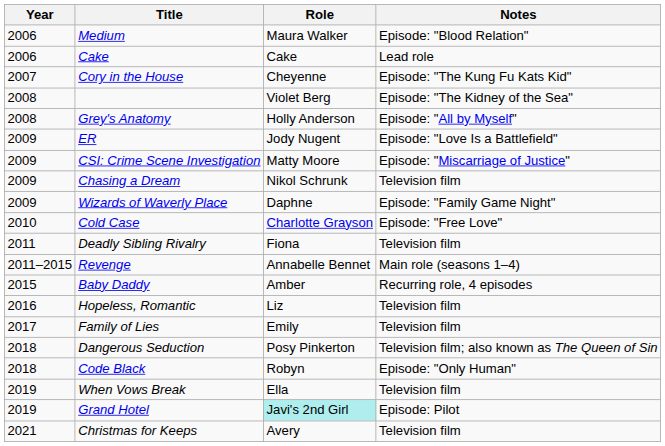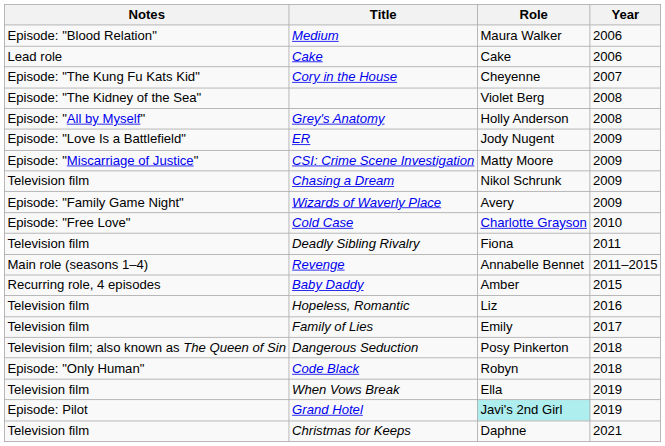 <table class="wikitable sortable">
 <tr>
-<th>Year</th>
+<th class="unsortable">Notes</th>
 <th>Title</th>
 <th>Role</th>
-<th class="unsortable">Notes</th>
+<th>Year</th>
 </tr>
 <tr>
-<td>2006</td>
+<td>Episode: "Blood Relation"</td>
 <td><em><a href='#'>Medium</a></em></td>
 <td>Maura Walker</td>
-<td>Episode: "Blood Relation"</td>
+<td>2006</td>
 </tr>
 <tr>
-<td>2006</td>
+<td>Lead role</td>
 <td><em><a href='#'>Cake</a></em></td>
 <td>Cake</td>
-<td>Lead role</td>
+<td>2006</td>
 </tr>
 <tr>
-<td>2007</td>
+<td>Episode: "The Kung Fu Kats Kid"</td>
 <td><em><a href='#'>Cory in the House</a></em></td>
 <td>Cheyenne</td>
-<td>Episode: "The Kung Fu Kats Kid"</td>
+<td>2007</td>
 </tr>
 <tr>
-<td>2008</td>
+<td>Episode: "The Kidney of the Sea"</td>
 <td><em></em></td>
 <td>Violet Berg</td>
-<td>Episode: "The Kidney of the Sea"</td>
+<td>2008</td>
 </tr>
 <tr>
-<td>2008</td>
+<td>Episode: "<a href='#'>All by Myself</a>"</td>
 <td><em><a href='#'>Grey's Anatomy</a></em></td>
 <td>Holly Anderson</td>
-<td>Episode: "<a href='#'>All by Myself</a>"</td>
+<td>2008</td>
 </tr>
 <tr>
-<td>2009</td>
+<td>Episode: "Love Is a Battlefield"</td>
 <td><em><a href='#'>ER</a></em></td>
 <td>Jody Nugent</td>
-<td>Episode: "Love Is a Battlefield"</td>
+<td>2009</td>
 </tr>
 <tr>
-<td>2009</td>
+<td>Episode: "<a href='#'>Miscarriage of Justice</a>"</td>
 <td><em><a href='#'>CSI: Crime Scene Investigation</a></em></td>
 <td>Matty Moore</td>
-<td>Episode: "<a href='#'>Miscarriage of Justice</a>"</td>
+<td>2009</td>
 </tr>
 <tr>
-<td>2009</td>
+<td>Television film</td>
 <td><em><a href='#'>Chasing a Dream</a></em></td>
 <td>Nikol Schrunk</td>
-<td>Television film</td>
+<td>2009</td>
 </tr>
 <tr>
+<td>Episode: "Family Game Night"</td>
+<td><em><a href='#'>Wizards of Waverly Place</a></em></td>
+<td>Avery</td>
 <td>2009</td>
-<td><em><a href='#'>Wizards of Waverly Place</a></em></td>
-<td>Daphne</td>
-<td>Episode: "Family Game Night"</td>
 </tr>
 <tr>
-<td>2010</td>
+<td>Episode: "Free Love"</td>
 <td><em><a href='#'>Cold Case</a></em></td>
 <td><a href='#'>Charlotte Grayson</a></td>
-<td>Episode: "Free Love"</td>
+<td>2010</td>
 </tr>
 <tr>
-<td>2011</td>
+<td>Television film</td>
 <td><em>Deadly Sibling Rivalry</em></td>
 <td>Fiona</td>
-<td>Television film</td>
+<td>2011</td>
 </tr>
 <tr>
-<td>2011–2015</td>
+<td>Main role (seasons 1–4)</td>
 <td><em><a href='#'>Revenge</a></em></td>
 <td>Annabelle Bennet</td>
-<td>Main role (seasons 1–4)</td>
+<td>2011–2015</td>
 </tr>
 <tr>
-<td>2015</td>
+<td>Recurring role, 4 episodes</td>
 <td><em><a href='#'>Baby Daddy</a></em></td>
 <td>Amber</td>
-<td>Recurring role, 4 episodes</td>
+<td>2015</td>
 </tr>
 <tr>
-<td>2016</td>
+<td>Television film</td>
 <td><em>Hopeless, Romantic</em></td>
 <td>Liz</td>
-<td>Television film</td>
+<td>2016</td>
 </tr>
 <tr>
-<td>2017</td>
+<td>Television film</td>
 <td><em>Family of Lies</em></td>
 <td>Emily</td>
-<td>Television film</td>
+<td>2017</td>
 </tr>
 <tr>
-<td>2018</td>
+<td>Television film; also known as <em>The Queen of Sin</em></td>
 <td><em>Dangerous Seduction</em></td>
 <td>Posy Pinkerton</td>
-<td>Television film; also known as <em>The Queen of Sin</em></td>
+<td>2018</td>
 </tr>
 <tr>
-<td>2018</td>
+<td>Episode: "Only Human"</td>
 <td><em><a href='#'>Code Black</a></em></td>
 <td>Robyn</td>
-<td>Episode: "Only Human"</td>
+<td>2018</td>
 </tr>
 <tr>
-<td>2019</td>
+<td>Television film</td>
 <td><em>When Vows Break</em></td>
 <td>Ella</td>
-<td>Television film</td>
+<td>2019</td>
 </tr>
 <tr>
-<td>2019</td>
+<td>Episode: Pilot</td>
 <td><em><a href='#'>Grand Hotel</a></em></td>
 <td style="background: paleturquoise;">Javi's 2nd Girl</td>
-<td>Episode: Pilot</td>
+<td>2019</td>
 </tr>
 <tr>
+<td>Television film</td>
+<td><em>Christmas for Keeps</em></td>
+<td>Daphne</td>
 <td>2021</td>
-<td><em>Christmas for Keeps</em></td>
-<td>Avery</td>
-<td>Television film</td>
 </tr>
 </table>
